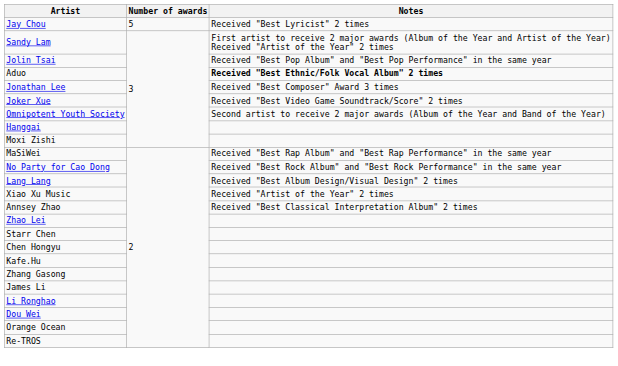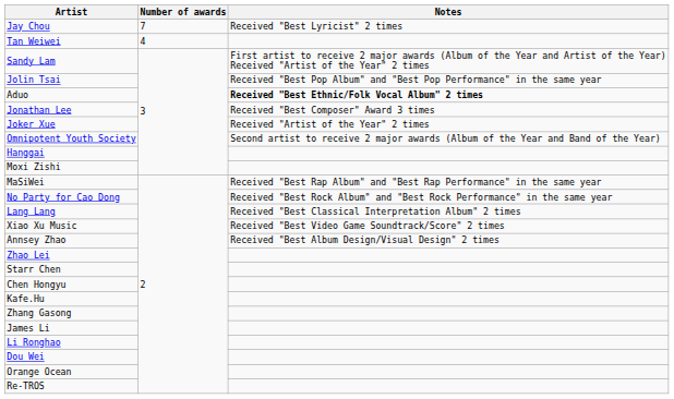 <table class="wikitable">
 <tr>
 <th>Artist</th>
 <th>Number of awards</th>
 <th>Notes</th>
 </tr>
 <tr>
 <td><a href='#'>Jay Chou</a></td>
-<td>5</td>
+<td>7</td>
 <td>Received "Best Lyricist" 2 times</td>
+</tr>
+<tr>
+<td><a href='#'>Tan Weiwei</a></td>
+<td>4</td>
+<td></td>
 </tr>
 <tr>
 <td><a href='#'>Sandy Lam</a></td>
 <td rowspan="8">3</td>
 <td>First artist to receive 2 major awards (Album of the Year and Artist of the Year)<br>Received "Artist of the Year" 2 times</td>
 </tr>
 <tr>
 <td><a href='#'>Jolin Tsai</a></td>
 <td>Received "Best Pop Album" and "Best Pop Performance" in the same year</td>
 </tr>
 <tr>
 <td>Aduo</td>
 <td><strong>Received "Best Ethnic/Folk Vocal Album" 2 times</strong></td>
 </tr>
 <tr>
 <td><a href='#'>Jonathan Lee</a></td>
 <td>Received "Best Composer" Award 3 times</td>
 </tr>
 <tr>
 <td><a href='#'>Joker Xue</a></td>
-<td>Received "Best Video Game Soundtrack/Score" 2 times</td>
+<td>Received "Artist of the Year" 2 times</td>
 </tr>
 <tr>
 <td><a href='#'>Omnipotent Youth Society</a></td>
 <td>Second artist to receive 2 major awards (Album of the Year and Band of the Year)</td>
 </tr>
 <tr>
 <td><a href='#'>Hanggai</a></td>
 <td></td>
 </tr>
 <tr>
 <td>Moxi Zishi</td>
 <td></td>
 </tr>
 <tr>
 <td>MaSiWei</td>
 <td rowspan="15">2</td>
 <td>Received "Best Rap Album" and "Best Rap Performance" in the same year</td>
 </tr>
 <tr>
 <td><a href='#'>No Party for Cao Dong</a></td>
 <td>Received "Best Rock Album" and "Best Rock Performance" in the same year</td>
 </tr>
 <tr>
 <td><a href='#'>Lang Lang</a></td>
-<td>Received "Best Album Design/Visual Design" 2 times</td>
+<td>Received "Best Classical Interpretation Album" 2 times</td>
 </tr>
 <tr>
 <td>Xiao Xu Music</td>
-<td>Received "Artist of the Year" 2 times</td>
+<td>Received "Best Video Game Soundtrack/Score" 2 times</td>
 </tr>
 <tr>
 <td>Annsey Zhao</td>
-<td>Received "Best Classical Interpretation Album" 2 times</td>
+<td>Received "Best Album Design/Visual Design" 2 times</td>
 </tr>
 <tr>
 <td><a href='#'>Zhao Lei</a></td>
 <td></td>
 </tr>
 <tr>
 <td>Starr Chen</td>
 <td></td>
 </tr>
 <tr>
 <td>Chen Hongyu</td>
 <td></td>
 </tr>
 <tr>
 <td>Kafe.Hu</td>
 <td></td>
 </tr>
 <tr>
 <td>Zhang Gasong</td>
 <td></td>
 </tr>
 <tr>
 <td>James Li</td>
 <td></td>
 </tr>
 <tr>
 <td><a href='#'>Li Ronghao</a></td>
 <td></td>
 </tr>
 <tr>
 <td><a href='#'>Dou Wei</a></td>
 <td></td>
 </tr>
 <tr>
 <td>Orange Ocean</td>
 <td></td>
 </tr>
 <tr>
 <td>Re-TROS</td>
 <td></td>
 </tr>
 </table>
